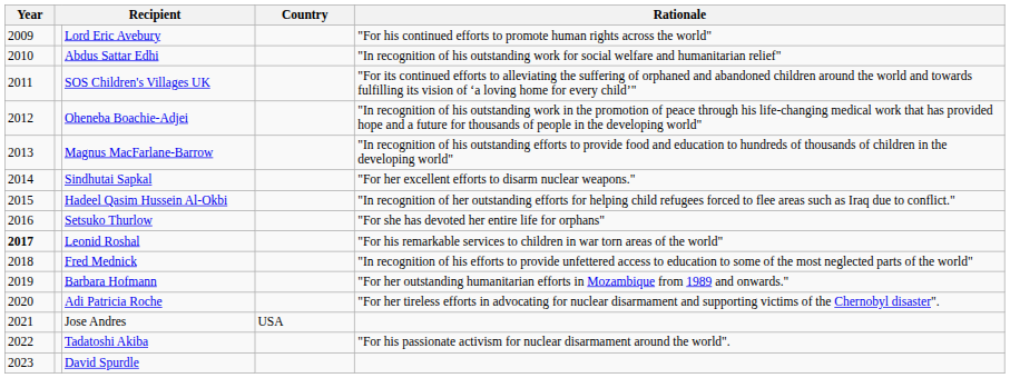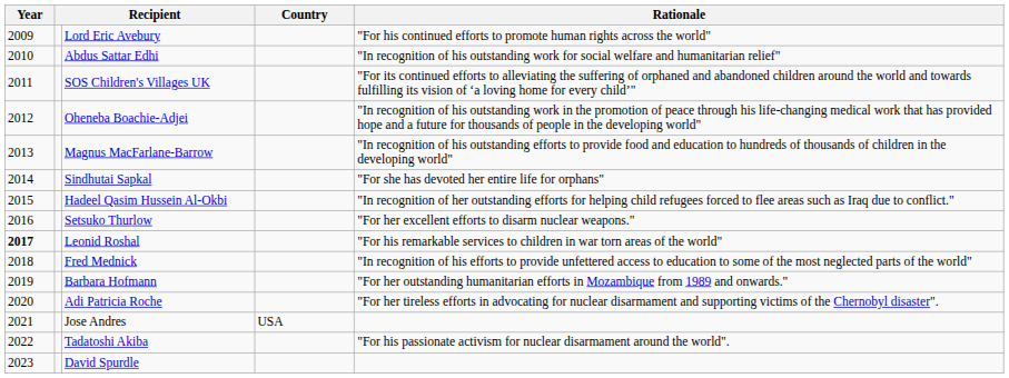 <table align="center" class="wikitable">
 <tr>
 <th width="5%">Year</th>
 <th colspan="2" width="20%">Recipient</th>
 <th width="10%">Country</th>
 <th width="65%">Rationale</th>
 </tr>
 <tr>
 <td>2009</td>
 <td></td>
 <td><a href='#'>Lord Eric Avebury</a></td>
 <td></td>
 <td>"For his continued efforts to promote human rights across the world"</td>
 </tr>
 <tr>
 <td>2010</td>
 <td></td>
 <td><a href='#'>Abdus Sattar Edhi</a></td>
 <td></td>
 <td>"In recognition of his outstanding work for social welfare and humanitarian relief"</td>
 </tr>
 <tr>
 <td>2011</td>
 <td></td>
 <td><a href='#'>SOS Children's Villages UK</a></td>
 <td></td>
 <td>"For its continued efforts to alleviating the suffering of orphaned and abandoned children around the world and towards fulfilling its vision of ‘a loving home for every child’"</td>
 </tr>
 <tr>
 <td>2012</td>
 <td></td>
 <td><a href='#'>Oheneba Boachie-Adjei</a></td>
 <td></td>
 <td>"In recognition of his outstanding work in the promotion of peace through his life-changing medical work that has provided hope and a future for thousands of people in the developing world"</td>
 </tr>
 <tr>
 <td>2013</td>
 <td></td>
 <td><a href='#'>Magnus MacFarlane-Barrow</a></td>
 <td></td>
 <td>"In recognition of his outstanding efforts to provide food and education to hundreds of thousands of children in the developing world"</td>
 </tr>
 <tr>
 <td>2014</td>
 <td></td>
 <td><a href='#'>Sindhutai Sapkal</a></td>
 <td></td>
-<td>"For her excellent efforts to disarm nuclear weapons."</td>
+<td>"For she has devoted her entire life for orphans"</td>
 </tr>
 <tr>
 <td>2015</td>
 <td></td>
 <td><a href='#'>Hadeel Qasim Hussein Al-Okbi</a></td>
 <td></td>
 <td>"In recognition of her outstanding efforts for helping child refugees forced to flee areas such as Iraq due to conflict."</td>
 </tr>
 <tr>
 <td>2016</td>
 <td></td>
 <td><a href='#'>Setsuko Thurlow</a></td>
 <td></td>
-<td>"For she has devoted her entire life for orphans"</td>
+<td>"For her excellent efforts to disarm nuclear weapons."</td>
 </tr>
 <tr>
 <td><strong>2017</strong></td>
 <td></td>
 <td><a href='#'>Leonid Roshal</a></td>
 <td></td>
 <td>"For his remarkable services to children in war torn areas of the world"</td>
 </tr>
 <tr>
 <td>2018</td>
 <td></td>
 <td><a href='#'>Fred Mednick</a></td>
 <td></td>
 <td>"In recognition of his efforts to provide unfettered access to education to some of the most neglected parts of the world"</td>
 </tr>
 <tr>
 <td>2019</td>
 <td></td>
 <td><a href='#'>Barbara Hofmann</a></td>
 <td></td>
 <td>"For her outstanding humanitarian efforts in <a href='#'>Mozambique</a> from <a href='#'>1989</a> and onwards."</td>
 </tr>
 <tr>
 <td>2020</td>
 <td></td>
 <td><a href='#'>Adi Patricia Roche</a></td>
 <td></td>
 <td>"For her tireless efforts in advocating for nuclear disarmament and supporting victims of the <a href='#'>Chernobyl disaster</a>".</td>
 </tr>
 <tr>
 <td>2021</td>
 <td></td>
 <td>Jose Andres</td>
 <td>USA</td>
 <td></td>
 </tr>
 <tr>
 <td>2022</td>
 <td></td>
 <td><a href='#'>Tadatoshi Akiba</a></td>
 <td></td>
 <td>"For his passionate activism for nuclear disarmament around the world".</td>
 </tr>
 <tr>
 <td>2023</td>
 <td></td>
 <td><a href='#'>David Spurdle</a></td>
 <td></td>
 <td></td>
 </tr>
 </table>
